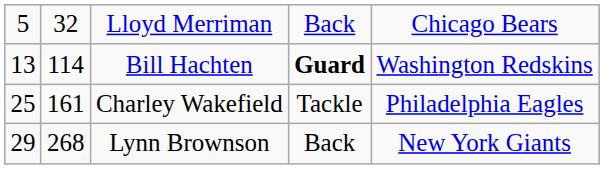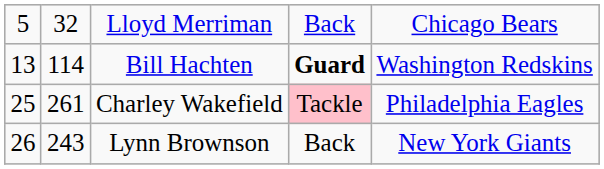 <table class="wikitable" style="text-align:center">
 <tr>
 <td>5</td>
 <td>32</td>
 <td><a href='#'>Lloyd Merriman</a></td>
 <td><a href='#'>Back</a></td>
 <td><a href='#'>Chicago Bears</a></td>
 </tr>
 <tr>
 <td>13</td>
 <td>114</td>
 <td><a href='#'>Bill Hachten</a></td>
 <td><strong>Guard</strong></td>
 <td><a href='#'>Washington Redskins</a></td>
 </tr>
 <tr>
 <td>25</td>
-<td>161</td>
+<td>261</td>
 <td>Charley Wakefield</td>
-<td>Tackle</td>
+<td style="background: pink;">Tackle</td>
 <td><a href='#'>Philadelphia Eagles</a></td>
 </tr>
 <tr>
-<td>29</td>
-<td>268</td>
+<td>26</td>
+<td>243</td>
 <td>Lynn Brownson</td>
 <td>Back</td>
 <td><a href='#'>New York Giants</a></td>
 </tr>
 </table>
